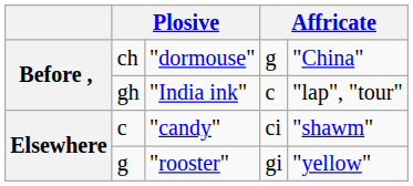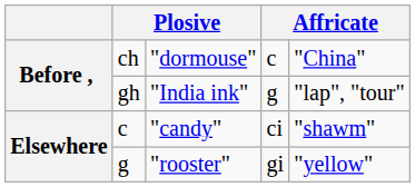 <table class="wikitable">
 <tr>
 <th></th>
 <th colspan="2"><a href='#'>Plosive</a></th>
 <th colspan="2"><a href='#'>Affricate</a></th>
 </tr>
 <tr>
 <th rowspan="2">Before , </th>
 <td>ch</td>
 <td>  "<a href='#'>dormouse</a>"</td>
-<td>g</td>
+<td>c</td>
 <td>  "<a href='#'>China</a>"</td>
 </tr>
 <tr>
 <td>gh</td>
 <td>  "<a href='#'>India ink</a>"</td>
-<td>c</td>
+<td>g</td>
 <td>  "lap", "tour"</td>
 </tr>
 <tr>
 <th rowspan="2">Elsewhere</th>
 <td>c</td>
 <td>  "<a href='#'>candy</a>"</td>
 <td>ci</td>
 <td>  "<a href='#'>shawm</a>"</td>
 </tr>
 <tr>
 <td>g</td>
 <td>  "<a href='#'>rooster</a>"</td>
 <td>gi</td>
 <td>  "<a href='#'>yellow</a>"</td>
 </tr>
 </table>
